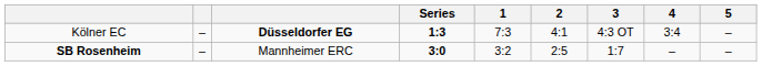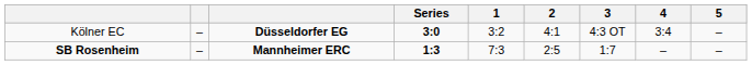 <table class="wikitable" width="80%">
 <tr style="background-color:#c0c0c0;">
 <th style="width:25%;"></th>
 <th style="width:2.5%;"></th>
 <th style="width:25%;"></th>
 <th style="width:10%;">Series</th>
 <th style="width:7.5%;">1</th>
 <th style="width:7.5%;">2</th>
 <th style="width:7.5%;">3</th>
 <th style="width:7.5%;">4</th>
 <th style="width:7.5%;">5</th>
 </tr>
 <tr align="center">
 <td>Kölner EC</td>
 <td>–</td>
 <td><strong>Düsseldorfer EG</strong></td>
-<td><strong>1:3</strong></td>
-<td>7:3</td>
+<td><strong>3:0</strong></td>
+<td>3:2</td>
 <td>4:1</td>
 <td>4:3 OT</td>
 <td>3:4</td>
 <td>–</td>
 </tr>
 <tr align="center">
 <td><strong>SB Rosenheim</strong></td>
 <td>–</td>
-<td>Mannheimer ERC</td>
-<td><strong>3:0</strong></td>
-<td>3:2</td>
+<td><strong>Mannheimer ERC</strong></td>
+<td><strong>1:3</strong></td>
+<td>7:3</td>
 <td>2:5</td>
 <td>1:7</td>
 <td>–</td>
 <td>–</td>
 </tr>
 </table>
